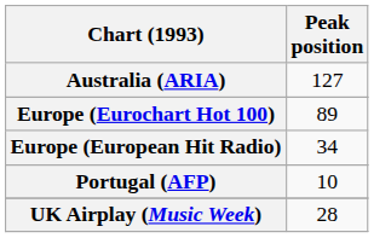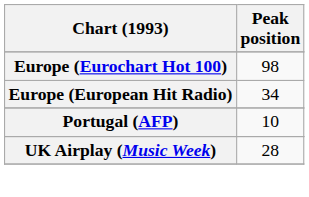 <table class="wikitable sortable plainrowheaders" style="text-align:center">
 <tr>
 <th>Chart (1993)</th>
 <th>Peak<br>position</th>
 </tr>
 <tr>
-<th scope="row">Australia (<a href='#'>ARIA</a>)</th>
-<td style="text-align:center;">127</td>
-</tr>
-<tr>
 </tr>
 <tr>
 <th scope="row">Europe (<a href='#'>Eurochart Hot 100</a>)</th>
-<td style="text-align:center;">89</td>
+<td style="text-align:center;">98</td>
 </tr>
 <tr>
 <th scope="row">Europe (European Hit Radio)</th>
 <td style="text-align:center;">34</td>
 </tr>
 <tr>
 </tr>
 <tr>
 <th scope="row">Portugal (<a href='#'>AFP</a>)</th>
 <td style="text-align:center;">10</td>
 </tr>
 <tr>
 </tr>
 <tr>
 <th scope="row">UK Airplay (<em><a href='#'>Music Week</a></em>)</th>
 <td style="text-align:center;">28</td>
 </tr>
 <tr>
 </tr>
 </table>
